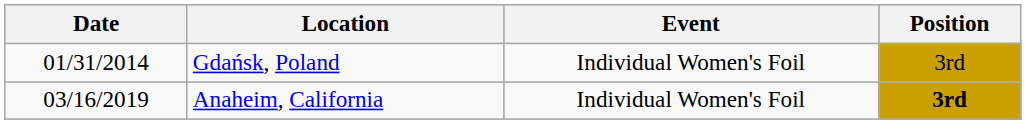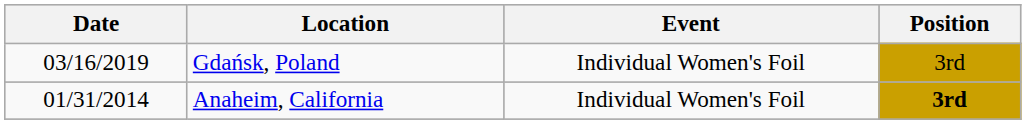 <table class="wikitable" width="50%" style="font-size:90%; text-align:center;">
 <tr>
 <th>Date</th>
 <th>Location</th>
 <th>Event</th>
 <th>Position</th>
 </tr>
 <tr>
-<td>01/31/2014</td>
+<td>03/16/2019</td>
 <td align="left"> <a href='#'>Gdańsk</a>, <a href='#'>Poland</a></td>
 <td>Individual Women's Foil</td>
 <td bgcolor="caramel">3rd</td>
 </tr>
 <tr>
-<td>03/16/2019</td>
+<td>01/31/2014</td>
 <td align="left"> <a href='#'>Anaheim</a>, <a href='#'>California</a></td>
 <td>Individual Women's Foil</td>
 <td bgcolor="caramel"><strong>3rd</strong></td>
 </tr>
 </table>
